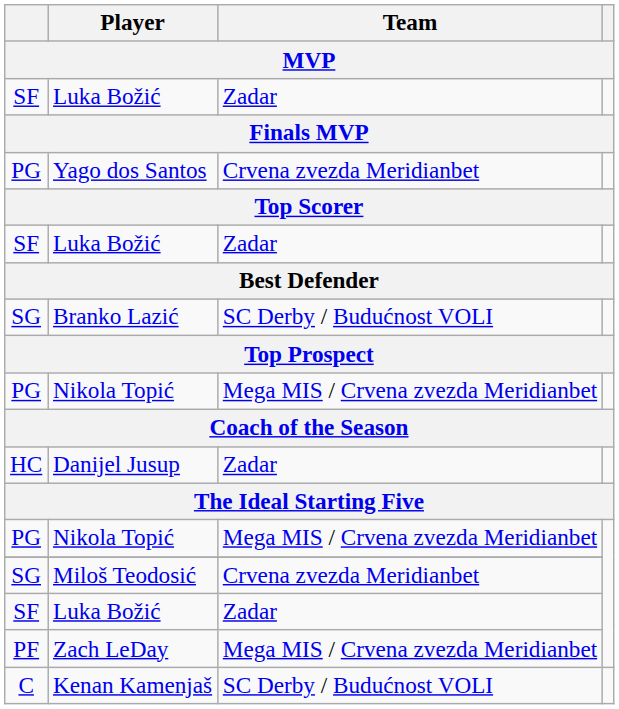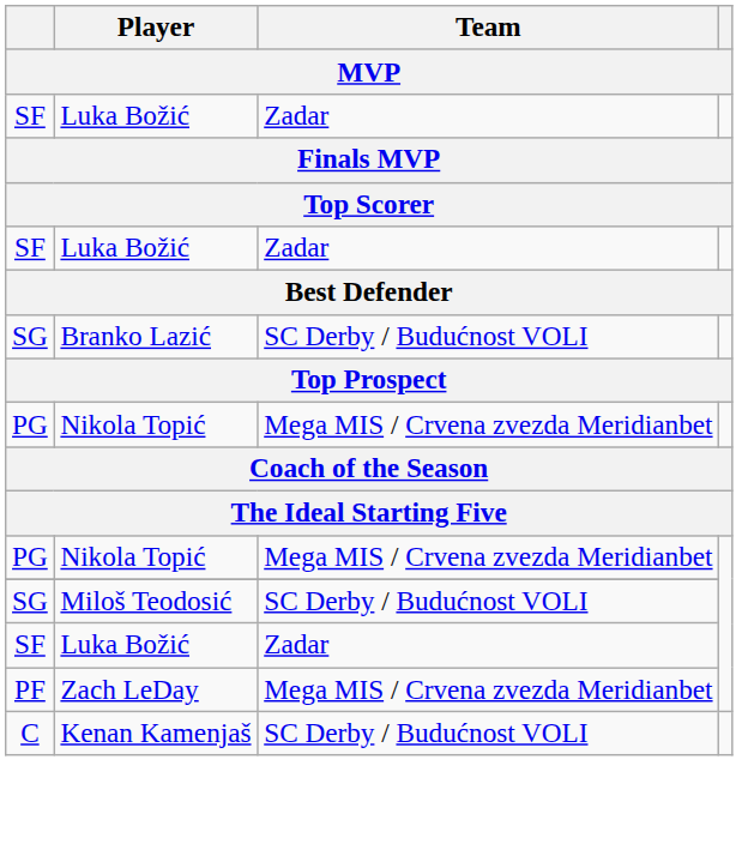 <table class="wikitable">
 <tr>
 <th align="center"></th>
 <th align="center">Player</th>
 <th align="center">Team</th>
 <th align="center"></th>
 </tr>
 <tr>
 <th colspan=4> <a href='#'>MVP</a></th>
 </tr>
 <tr>
 <td align="center"><a href='#'>SF</a></td>
 <td align="left"> <a href='#'>Luka Božić</a></td>
 <td align="left"> <a href='#'>Zadar</a></td>
 <td align="center"></td>
 </tr>
 <tr>
 <th colspan=4> <a href='#'>Finals MVP</a></th>
-</tr>
-<tr>
-<td align="center"><a href='#'>PG</a></td>
-<td align="left"> <a href='#'>Yago dos Santos</a></td>
-<td align="left"> <a href='#'>Crvena zvezda Meridianbet</a></td>
-<td align="center"></td>
 </tr>
 <tr>
 <th colspan=4> <a href='#'>Top Scorer</a></th>
 </tr>
 <tr>
 <td align="center"><a href='#'>SF</a></td>
 <td align="left"> <a href='#'>Luka Božić</a></td>
 <td align="left"> <a href='#'>Zadar</a></td>
 <td align="center"></td>
 </tr>
 <tr>
 <th colspan="4"> Best Defender</th>
 </tr>
 <tr>
 <td align="center"><a href='#'>SG</a></td>
 <td> <a href='#'>Branko Lazić</a></td>
 <td> <a href='#'>SC Derby</a> /  <a href='#'>Budućnost VOLI</a></td>
 <td align="center"></td>
 </tr>
 <tr>
 <th colspan=4> <a href='#'>Top Prospect</a></th>
 </tr>
 <tr>
 <td align="center"><a href='#'>PG</a></td>
 <td align="left"> <a href='#'>Nikola Topić</a></td>
 <td align="left"> <a href='#'>Mega MIS</a> /  <a href='#'>Crvena zvezda Meridianbet</a></td>
 <td align="center"></td>
 </tr>
 <tr>
 <th colspan=4> <a href='#'>Coach of the Season</a></th>
 </tr>
 <tr>
-<td align="center"><a href='#'>HC</a></td>
-<td align="left"> <a href='#'>Danijel Jusup</a></td>
-<td align="left"> <a href='#'>Zadar</a></td>
-<td align="center"></td>
-</tr>
-<tr>
 <th colspan=4><a href='#'>The Ideal Starting Five</a></th>
 </tr>
 <tr>
 <td align="center"><a href='#'>PG</a></td>
 <td align="left"> <a href='#'>Nikola Topić</a></td>
 <td align="left"> <a href='#'>Mega MIS</a> /  <a href='#'>Crvena zvezda Meridianbet</a></td>
 <td rowspan="5" style="text-align:center;"></td>
 </tr>
 <tr>
 </tr>
 <tr>
 <td align="center"><a href='#'>SG</a></td>
 <td> <a href='#'>Miloš Teodosić</a></td>
-<td> <a href='#'>Crvena zvezda Meridianbet</a></td>
+<td> <a href='#'>SC Derby</a> /  <a href='#'>Budućnost VOLI</a></td>
 </tr>
 <tr>
 <td align="center"><a href='#'>SF</a></td>
 <td> <a href='#'>Luka Božić</a></td>
 <td> <a href='#'>Zadar</a></td>
 </tr>
 <tr>
 <td align="center"><a href='#'>PF</a></td>
 <td> <a href='#'>Zach LeDay</a></td>
 <td align="left"> <a href='#'>Mega MIS</a> /  <a href='#'>Crvena zvezda Meridianbet</a></td>
 </tr>
 <tr>
 <td align="center"><a href='#'>C</a></td>
 <td> <a href='#'>Kenan Kamenjaš</a></td>
 <td> <a href='#'>SC Derby</a> /  <a href='#'>Budućnost VOLI</a></td>
 </tr>
 </table>
